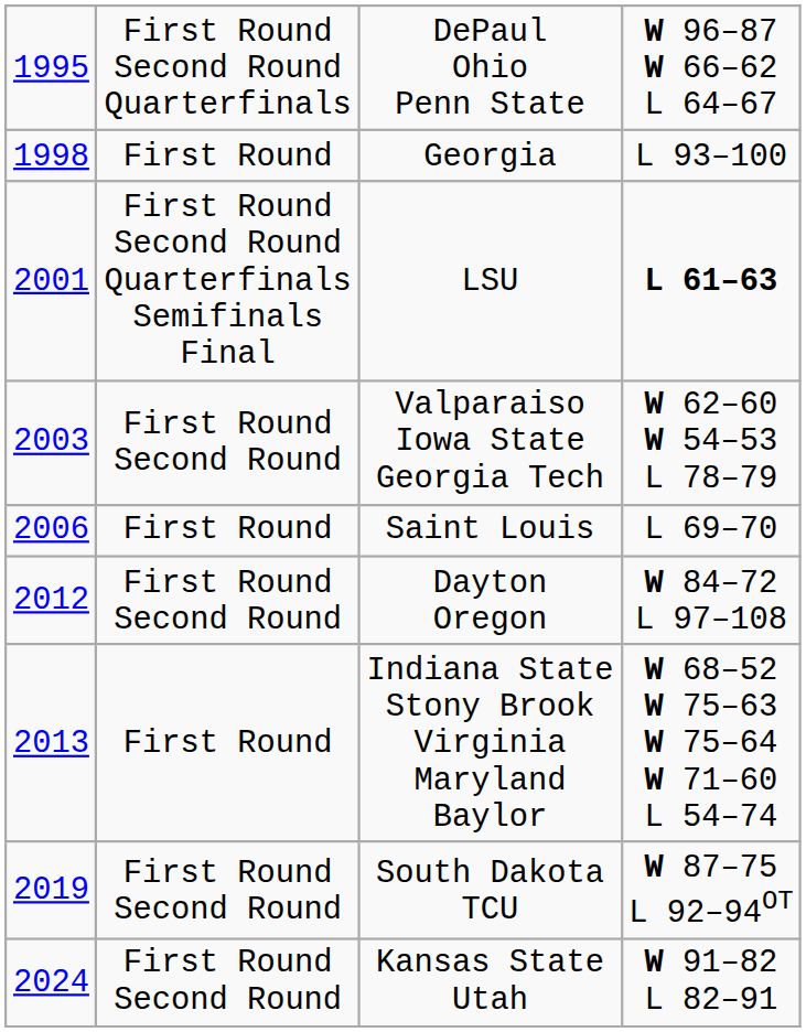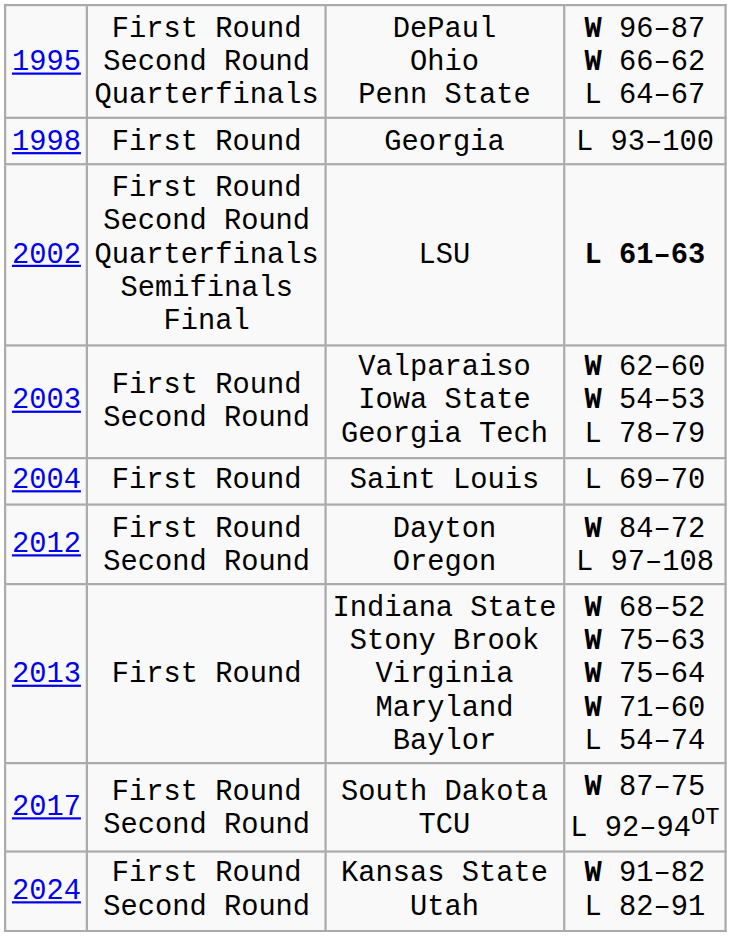 <table class="wikitable">
 <tr style="text-align:center">
 <td><a href='#'>1995</a></td>
 <td>First Round<br>Second Round<br>Quarterfinals</td>
 <td>DePaul<br>Ohio<br>Penn State</td>
 <td><strong>W</strong> 96–87<br><strong>W</strong> 66–62<br>L 64–67</td>
 </tr>
 <tr style="text-align:center">
 <td><a href='#'>1998</a></td>
 <td>First Round</td>
 <td>Georgia</td>
 <td>L 93–100</td>
 </tr>
 <tr style="text-align:center">
-<td><a href='#'>2001</a></td>
+<td><a href='#'>2002</a></td>
 <td>First Round<br>Second Round<br>Quarterfinals<br>Semifinals<br>Final</td>
 <td>LSU</td>
 <td><strong>L 61–63</strong></td>
 </tr>
 <tr style="text-align:center">
 <td><a href='#'>2003</a></td>
 <td>First Round<br>Second Round</td>
 <td>Valparaiso<br>Iowa State<br>Georgia Tech</td>
 <td><strong>W</strong> 62–60<br><strong>W</strong> 54–53<br>L 78–79</td>
 </tr>
 <tr style="text-align:center">
-<td><a href='#'>2006</a></td>
+<td><a href='#'>2004</a></td>
 <td>First Round</td>
 <td>Saint Louis</td>
 <td>L 69–70</td>
 </tr>
 <tr style="text-align:center">
 <td><a href='#'>2012</a></td>
 <td>First Round<br>Second Round</td>
 <td>Dayton<br>Oregon</td>
 <td><strong>W</strong> 84–72<br>L 97–108</td>
 </tr>
 <tr style="text-align:center">
 <td><a href='#'>2013</a></td>
 <td>First Round</td>
 <td>Indiana State<br>Stony Brook<br>Virginia<br>Maryland<br>Baylor</td>
 <td><strong>W</strong> 68–52<br><strong>W</strong> 75–63<br><strong>W</strong> 75–64<br><strong>W</strong> 71–60<br>L 54–74</td>
 </tr>
 <tr style="text-align:center">
-<td><a href='#'>2019</a></td>
+<td><a href='#'>2017</a></td>
 <td>First Round<br>Second Round</td>
 <td>South Dakota<br>TCU</td>
 <td><strong>W</strong> 87–75<br>L 92–94<sup>OT</sup></td>
 </tr>
 <tr style="text-align:center">
 <td><a href='#'>2024</a></td>
 <td>First Round<br>Second Round</td>
 <td>Kansas State<br>Utah</td>
 <td><strong>W</strong> 91–82<br>L 82–91</td>
 </tr>
 <tr style="text-align:center">
 </tr>
 </table>
